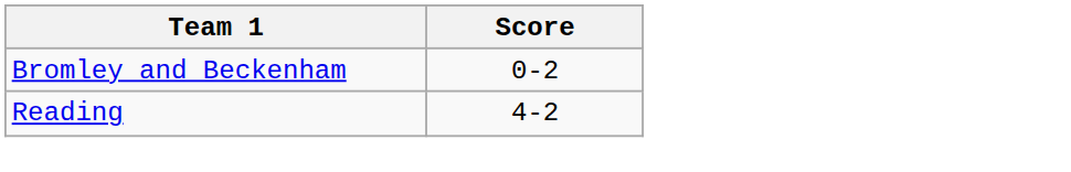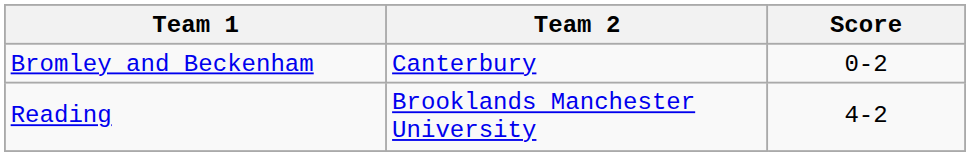 <table class="wikitable" style="font-size: 100%">
 <tr>
 <th width=200>Team 1</th>
+<th width=200>Team 2</th>
 <th width=100>Score</th>
 </tr>
 <tr>
 <td><a href='#'>Bromley and Beckenham</a></td>
+<td><a href='#'>Canterbury</a></td>
 <td align=center>0-2</td>
 </tr>
 <tr>
 <td><a href='#'>Reading</a></td>
+<td><a href='#'>Brooklands Manchester University</a></td>
 <td align=center>4-2</td>
 </tr>
 </table>
